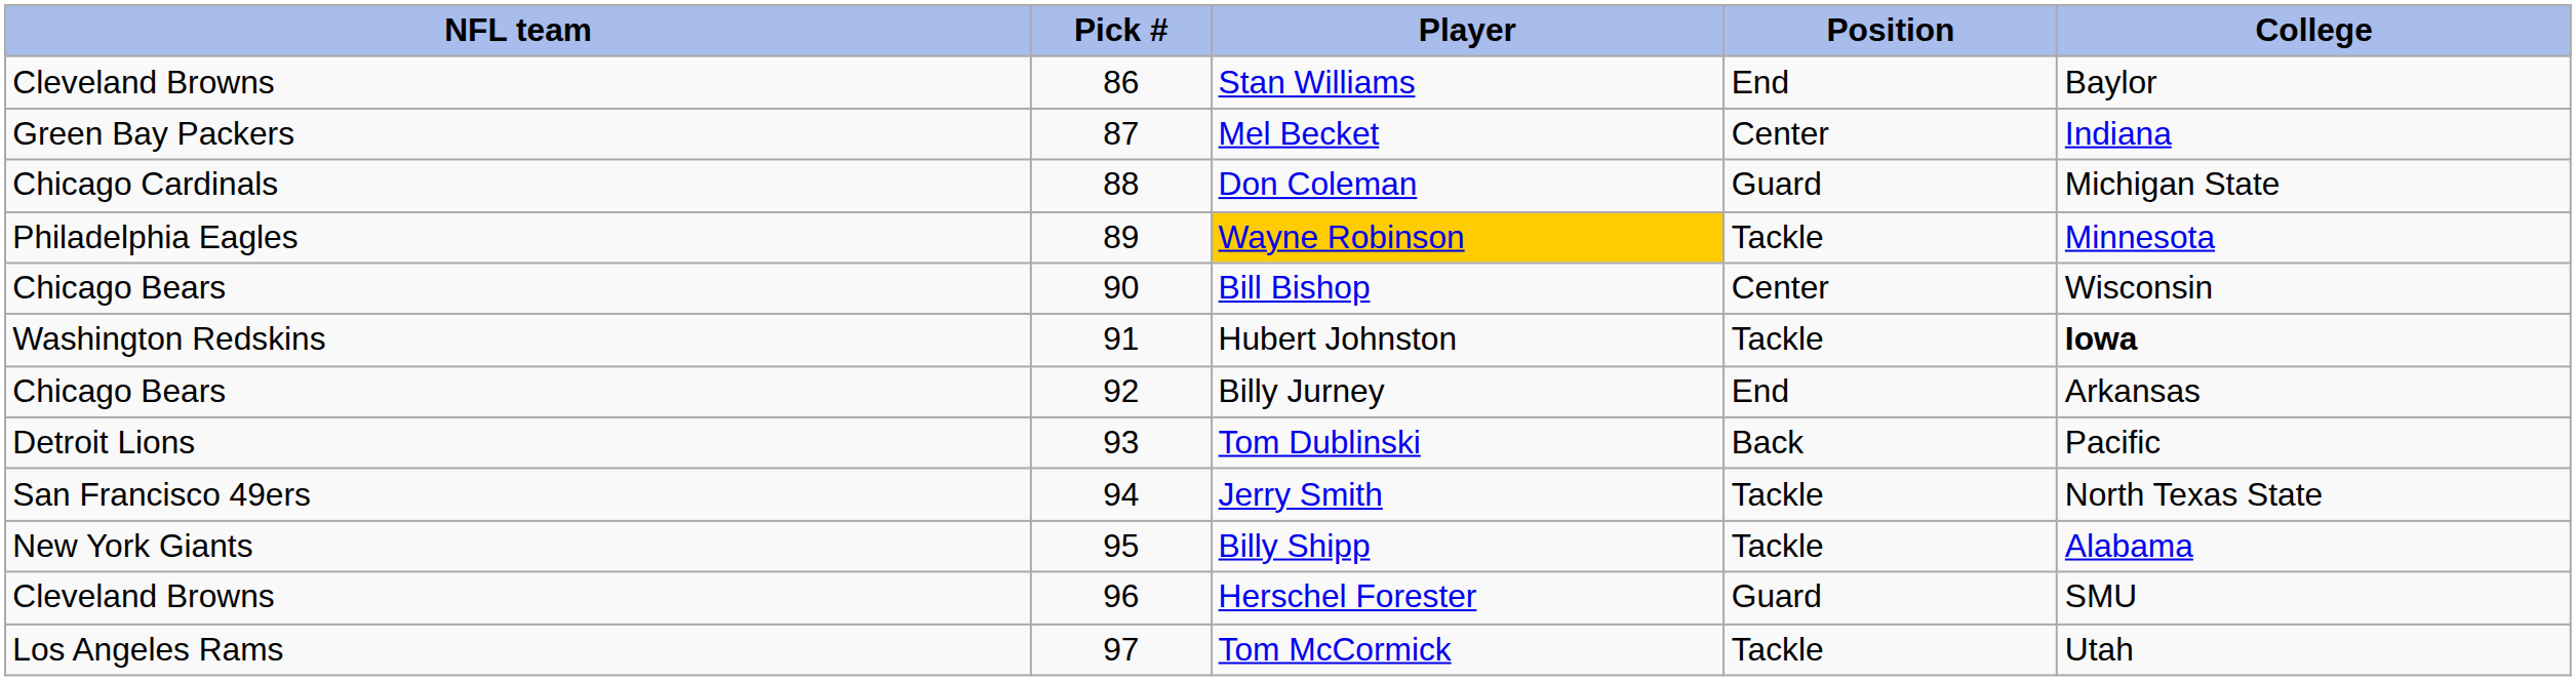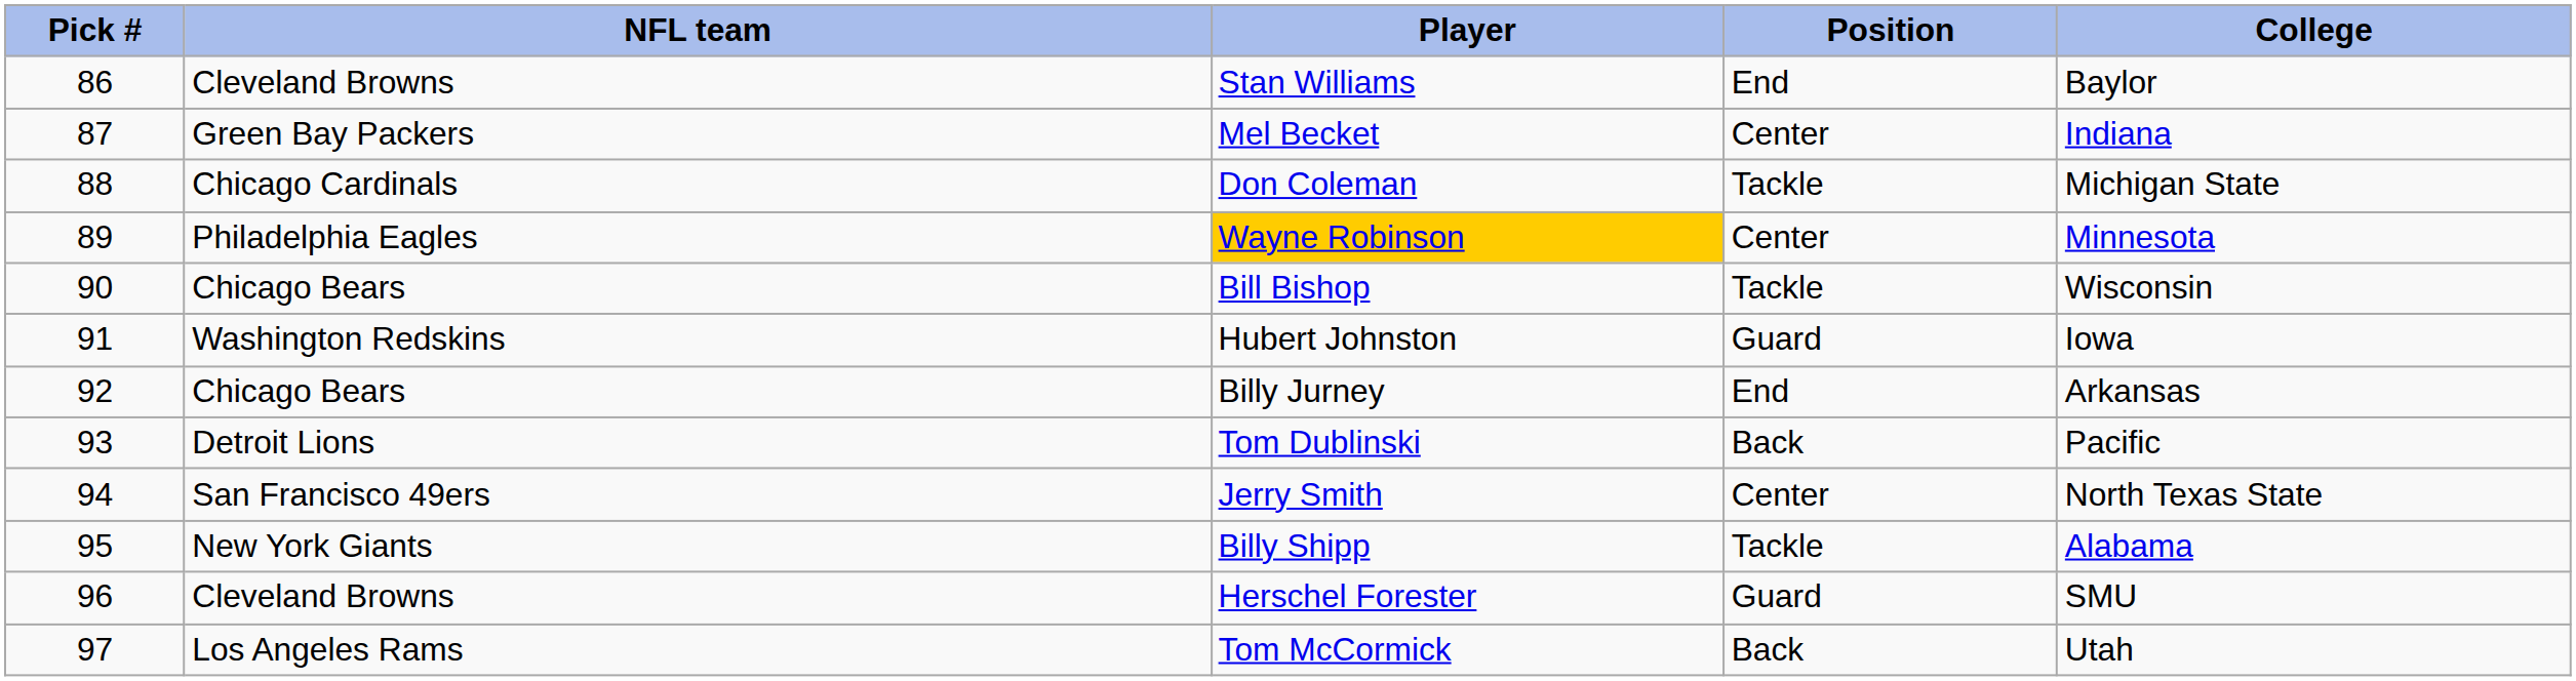 <table class="wikitable sortable sortable" style="width: 100%">
 <tr>
+<th style="background:#A8BDEC;" width=7%>Pick #</th>
 <th width=40% style="background:#A8BDEC;">NFL team</th>
-<th style="background:#A8BDEC;" width=7%>Pick #</th>
 <th width=20% style="background:#A8BDEC;">Player</th>
 <th width=13% style="background:#A8BDEC;">Position</th>
 <th style="background:#A8BDEC;">College</th>
 </tr>
 <tr>
+<td align=center>86</td>
 <td>Cleveland Browns</td>
-<td align=center>86</td>
 <td><a href='#'>Stan Williams</a></td>
 <td>End</td>
 <td>Baylor</td>
 </tr>
 <tr>
+<td align=center>87</td>
 <td>Green Bay Packers</td>
-<td align=center>87</td>
 <td><a href='#'>Mel Becket</a></td>
 <td>Center</td>
 <td><a href='#'>Indiana</a></td>
 </tr>
 <tr>
+<td align=center>88</td>
 <td>Chicago Cardinals</td>
-<td align=center>88</td>
 <td><a href='#'>Don Coleman</a></td>
-<td>Guard</td>
+<td>Tackle</td>
 <td>Michigan State</td>
 </tr>
 <tr>
+<td align=center>89</td>
 <td>Philadelphia Eagles</td>
-<td align=center>89</td>
 <td bgcolor="#FFCC00"><a href='#'>Wayne Robinson</a></td>
-<td>Tackle</td>
+<td>Center</td>
 <td><a href='#'>Minnesota</a></td>
 </tr>
 <tr>
+<td align=center>90</td>
 <td>Chicago Bears</td>
-<td align=center>90</td>
 <td><a href='#'>Bill Bishop</a></td>
-<td>Center</td>
+<td>Tackle</td>
 <td>Wisconsin</td>
 </tr>
 <tr>
+<td align=center>91</td>
 <td>Washington Redskins</td>
-<td align=center>91</td>
 <td>Hubert Johnston</td>
-<td>Tackle</td>
-<td><strong>Iowa</strong></td>
+<td>Guard</td>
+<td>Iowa</td>
 </tr>
 <tr>
+<td align=center>92</td>
 <td>Chicago Bears</td>
-<td align=center>92</td>
 <td>Billy Jurney</td>
 <td>End</td>
 <td>Arkansas</td>
 </tr>
 <tr>
+<td align=center>93</td>
 <td>Detroit Lions</td>
-<td align=center>93</td>
 <td><a href='#'>Tom Dublinski</a></td>
 <td>Back</td>
 <td>Pacific</td>
 </tr>
 <tr>
+<td align=center>94</td>
 <td>San Francisco 49ers</td>
-<td align=center>94</td>
 <td><a href='#'>Jerry Smith</a></td>
-<td>Tackle</td>
+<td>Center</td>
 <td>North Texas State</td>
 </tr>
 <tr>
+<td align=center>95</td>
 <td>New York Giants</td>
-<td align=center>95</td>
 <td><a href='#'>Billy Shipp</a></td>
 <td>Tackle</td>
 <td><a href='#'>Alabama</a></td>
 </tr>
 <tr>
+<td align=center>96</td>
 <td>Cleveland Browns</td>
-<td align=center>96</td>
 <td><a href='#'>Herschel Forester</a></td>
 <td>Guard</td>
 <td>SMU</td>
 </tr>
 <tr>
+<td align=center>97</td>
 <td>Los Angeles Rams</td>
-<td align=center>97</td>
 <td><a href='#'>Tom McCormick</a></td>
-<td>Tackle</td>
+<td>Back</td>
 <td>Utah</td>
 </tr>
 </table>
